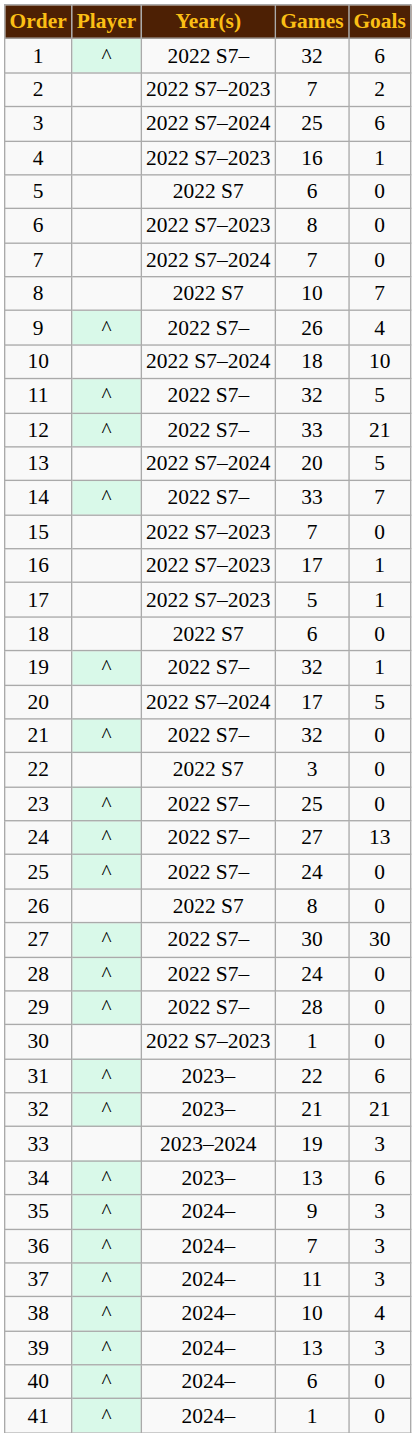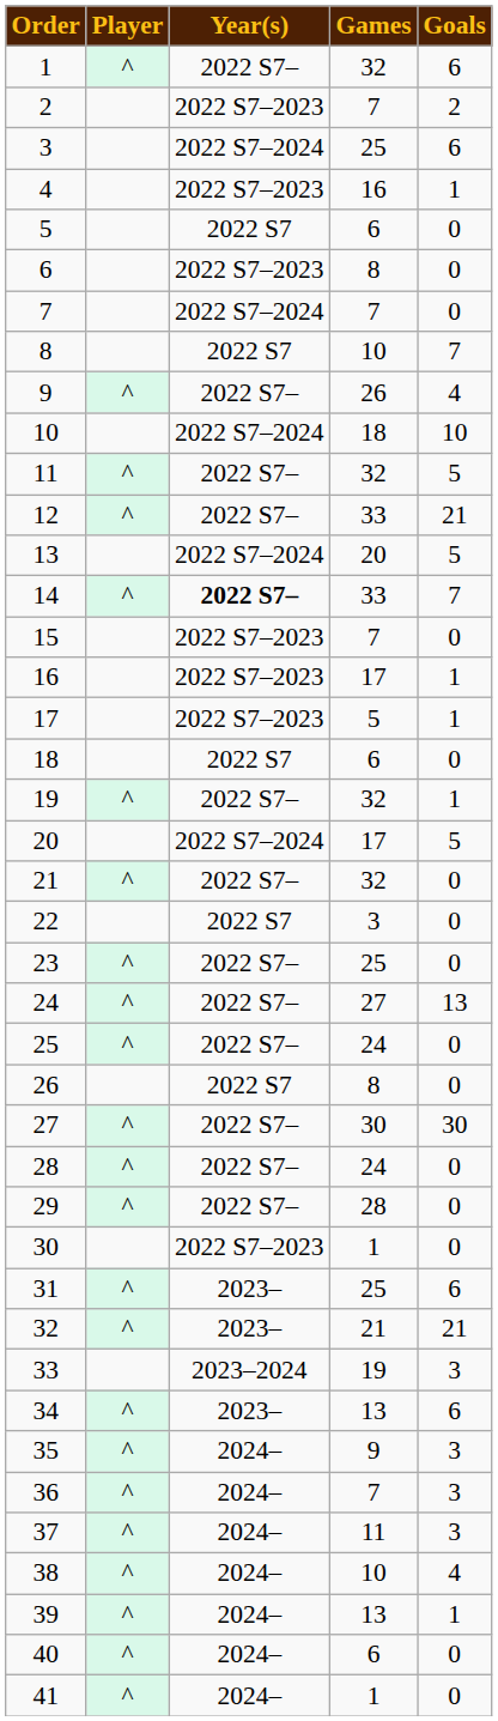 <table class="wikitable sortable" style="text-align:center; width=70%">
 <tr>
 <th style="background: #4D2004; color: #FBBF15; font-weight:bold">Order</th>
 <th style="background: #4D2004; color: #FBBF15; font-weight:bold">Player</th>
 <th style="background: #4D2004; color: #FBBF15; font-weight:bold">Year(s)</th>
 <th style="background: #4D2004; color: #FBBF15; font-weight:bold">Games</th>
 <th style="background: #4D2004; color: #FBBF15; font-weight:bold">Goals</th>
 </tr>
 <tr>
 <td>1</td>
 <td style="background:#D9F9E9">^</td>
 <td>2022 S7–</td>
 <td>32</td>
 <td>6</td>
 </tr>
 <tr>
 <td>2</td>
 <td></td>
 <td>2022 S7–2023</td>
 <td>7</td>
 <td>2</td>
 </tr>
 <tr>
 <td>3</td>
 <td></td>
 <td>2022 S7–2024</td>
 <td>25</td>
 <td>6</td>
 </tr>
 <tr>
 <td>4</td>
 <td></td>
 <td>2022 S7–2023</td>
 <td>16</td>
 <td>1</td>
 </tr>
 <tr>
 <td>5</td>
 <td></td>
 <td>2022 S7</td>
 <td>6</td>
 <td>0</td>
 </tr>
 <tr>
 <td>6</td>
 <td></td>
 <td>2022 S7–2023</td>
 <td>8</td>
 <td>0</td>
 </tr>
 <tr>
 <td>7</td>
 <td></td>
 <td>2022 S7–2024</td>
 <td>7</td>
 <td>0</td>
 </tr>
 <tr>
 <td>8</td>
 <td></td>
 <td>2022 S7</td>
 <td>10</td>
 <td>7</td>
 </tr>
 <tr>
 <td>9</td>
 <td style="background:#D9F9E9">^</td>
 <td>2022 S7–</td>
 <td>26</td>
 <td>4</td>
 </tr>
 <tr>
 <td>10</td>
 <td></td>
 <td>2022 S7–2024</td>
 <td>18</td>
 <td>10</td>
 </tr>
 <tr>
 <td>11</td>
 <td style="background:#D9F9E9">^</td>
 <td>2022 S7–</td>
 <td>32</td>
 <td>5</td>
 </tr>
 <tr>
 <td>12</td>
 <td style="background:#D9F9E9">^</td>
 <td>2022 S7–</td>
 <td>33</td>
 <td>21</td>
 </tr>
 <tr>
 <td>13</td>
 <td></td>
 <td>2022 S7–2024</td>
 <td>20</td>
 <td>5</td>
 </tr>
 <tr>
 <td>14</td>
 <td style="background:#D9F9E9">^</td>
-<td>2022 S7–</td>
+<td><strong>2022 S7–</strong></td>
 <td>33</td>
 <td>7</td>
 </tr>
 <tr>
 <td>15</td>
 <td></td>
 <td>2022 S7–2023</td>
 <td>7</td>
 <td>0</td>
 </tr>
 <tr>
 <td>16</td>
 <td></td>
 <td>2022 S7–2023</td>
 <td>17</td>
 <td>1</td>
 </tr>
 <tr>
 <td>17</td>
 <td></td>
 <td>2022 S7–2023</td>
 <td>5</td>
 <td>1</td>
 </tr>
 <tr>
 <td>18</td>
 <td></td>
 <td>2022 S7</td>
 <td>6</td>
 <td>0</td>
 </tr>
 <tr>
 <td>19</td>
 <td style="background:#D9F9E9">^</td>
 <td>2022 S7–</td>
 <td>32</td>
 <td>1</td>
 </tr>
 <tr>
 <td>20</td>
 <td></td>
 <td>2022 S7–2024</td>
 <td>17</td>
 <td>5</td>
 </tr>
 <tr>
 <td>21</td>
 <td style="background:#D9F9E9">^</td>
 <td>2022 S7–</td>
 <td>32</td>
 <td>0</td>
 </tr>
 <tr>
 <td>22</td>
 <td></td>
 <td>2022 S7</td>
 <td>3</td>
 <td>0</td>
 </tr>
 <tr>
 <td>23</td>
 <td style="background:#D9F9E9">^</td>
 <td>2022 S7–</td>
 <td>25</td>
 <td>0</td>
 </tr>
 <tr>
 <td>24</td>
 <td style="background:#D9F9E9">^</td>
 <td>2022 S7–</td>
 <td>27</td>
 <td>13</td>
 </tr>
 <tr>
 <td>25</td>
 <td style="background:#D9F9E9">^</td>
 <td>2022 S7–</td>
 <td>24</td>
 <td>0</td>
 </tr>
 <tr>
 <td>26</td>
 <td></td>
 <td>2022 S7</td>
 <td>8</td>
 <td>0</td>
 </tr>
 <tr>
 <td>27</td>
 <td style="background:#D9F9E9">^</td>
 <td>2022 S7–</td>
 <td>30</td>
 <td>30</td>
 </tr>
 <tr>
 <td>28</td>
 <td style="background:#D9F9E9">^</td>
 <td>2022 S7–</td>
 <td>24</td>
 <td>0</td>
 </tr>
 <tr>
 <td>29</td>
 <td style="background:#D9F9E9">^</td>
 <td>2022 S7–</td>
 <td>28</td>
 <td>0</td>
 </tr>
 <tr>
 <td>30</td>
 <td></td>
 <td>2022 S7–2023</td>
 <td>1</td>
 <td>0</td>
 </tr>
 <tr>
 <td>31</td>
 <td style="background:#D9F9E9">^</td>
 <td>2023–</td>
-<td>22</td>
+<td>25</td>
 <td>6</td>
 </tr>
 <tr>
 <td>32</td>
 <td style="background:#D9F9E9">^</td>
 <td>2023–</td>
 <td>21</td>
 <td>21</td>
 </tr>
 <tr>
 <td>33</td>
 <td></td>
 <td>2023–2024</td>
 <td>19</td>
 <td>3</td>
 </tr>
 <tr>
 <td>34</td>
 <td style="background:#D9F9E9">^</td>
 <td>2023–</td>
 <td>13</td>
 <td>6</td>
 </tr>
 <tr>
 <td>35</td>
 <td style="background:#D9F9E9">^</td>
 <td>2024–</td>
 <td>9</td>
 <td>3</td>
 </tr>
 <tr>
 <td>36</td>
 <td style="background:#D9F9E9">^</td>
 <td>2024–</td>
 <td>7</td>
 <td>3</td>
 </tr>
 <tr>
 <td>37</td>
 <td style="background:#D9F9E9">^</td>
 <td>2024–</td>
 <td>11</td>
 <td>3</td>
 </tr>
 <tr>
 <td>38</td>
 <td style="background:#D9F9E9">^</td>
 <td>2024–</td>
 <td>10</td>
 <td>4</td>
 </tr>
 <tr>
 <td>39</td>
 <td style="background:#D9F9E9">^</td>
 <td>2024–</td>
 <td>13</td>
-<td>3</td>
+<td>1</td>
 </tr>
 <tr>
 <td>40</td>
 <td style="background:#D9F9E9">^</td>
 <td>2024–</td>
 <td>6</td>
 <td>0</td>
 </tr>
 <tr>
 <td>41</td>
 <td style="background:#D9F9E9">^</td>
 <td>2024–</td>
 <td>1</td>
 <td>0</td>
 </tr>
 </table>
